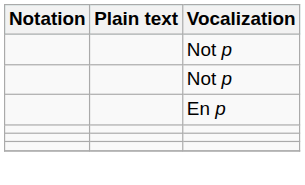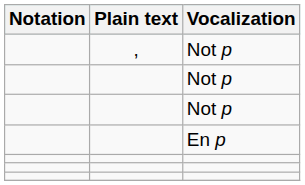 <table class="wikitable">
 <tr style="background:paleturquoise">
 <th>Notation</th>
 <th>Plain text</th>
 <th>Vocalization</th>
+</tr>
+<tr>
+<td style="text-align:center"></td>
+<td style="text-align:center"> , </td>
+<td>Not <em>p</em></td>
 </tr>
 <tr>
 <td style="text-align:center"></td>
 <td style="text-align:center"></td>
 <td>Not <em>p</em></td>
 </tr>
 <tr>
 <td style="text-align:center"></td>
 <td style="text-align:center"></td>
 <td>Not <em>p</em></td>
 </tr>
 <tr>
 <td style="text-align:center"></td>
 <td></td>
 <td>En <em>p</em></td>
 </tr>
 <tr>
 <td style="text-align:center"></td>
 <td style="text-align:center"></td>
 <td></td>
 </tr>
 <tr>
 <td style="text-align:center"></td>
 <td style="text-align:center"></td>
 <td></td>
 </tr>
 <tr>
 <td style="text-align:center"></td>
 <td style="text-align:center"></td>
 <td></td>
 </tr>
 <tr>
 </tr>
 </table>
